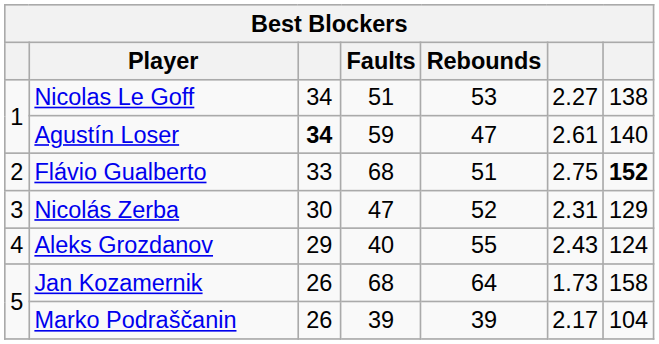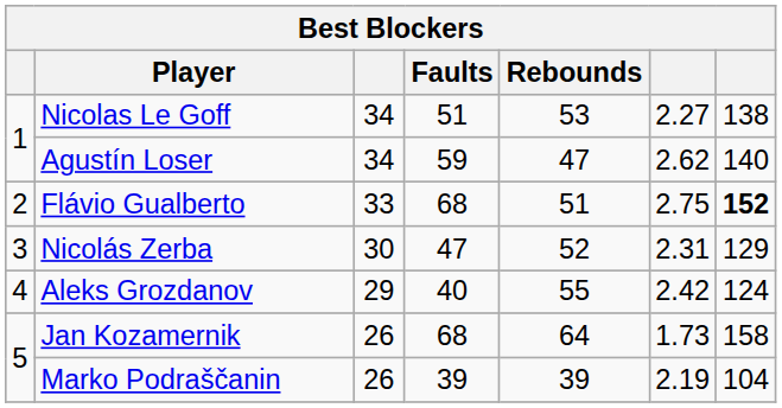 <table class="wikitable sortable" style=font-size:90%>
 <tr>
 <th colspan=7>Best Blockers</th>
 </tr>
 <tr>
 <th></th>
 <th width=158>Player</th>
 <th width=20></th>
 <th width=20>Faults</th>
 <th width=20>Rebounds</th>
 <th width=20></th>
 <th width=20></th>
 </tr>
 <tr>
 <td rowspan="2">1</td>
 <td> <a href='#'>Nicolas Le Goff</a></td>
 <td align=center>34</td>
 <td align=center>51</td>
 <td align=center>53</td>
 <td align=center>2.27</td>
 <td align=center>138</td>
 </tr>
 <tr>
 <td> <a href='#'>Agustín Loser</a></td>
-<td align=center><strong>34</strong></td>
+<td align=center>34</td>
 <td align=center>59</td>
 <td align=center>47</td>
-<td align=center>2.61</td>
+<td align=center>2.62</td>
 <td align=center>140</td>
 </tr>
 <tr>
 <td>2</td>
 <td> <a href='#'>Flávio Gualberto</a></td>
 <td align=center>33</td>
 <td align=center>68</td>
 <td align=center>51</td>
 <td align=center>2.75</td>
 <td align=center><strong>152</strong></td>
 </tr>
 <tr>
 <td>3</td>
 <td> <a href='#'>Nicolás Zerba</a></td>
 <td align=center>30</td>
 <td align=center>47</td>
 <td align=center>52</td>
 <td align=center>2.31</td>
 <td align=center>129</td>
 </tr>
 <tr>
 <td>4</td>
 <td> <a href='#'>Aleks Grozdanov</a></td>
 <td align=center>29</td>
 <td align=center>40</td>
 <td align=center>55</td>
-<td align=center>2.43</td>
+<td align=center>2.42</td>
 <td align=center>124</td>
 </tr>
 <tr>
 <td rowspan="2">5</td>
 <td> <a href='#'>Jan Kozamernik</a></td>
 <td align=center>26</td>
 <td align=center>68</td>
 <td align=center>64</td>
 <td align=center>1.73</td>
 <td align=center>158</td>
 </tr>
 <tr>
 <td> <a href='#'>Marko Podraščanin</a></td>
 <td align=center>26</td>
 <td align=center>39</td>
 <td align=center>39</td>
-<td align=center>2.17</td>
+<td align=center>2.19</td>
 <td align=center>104</td>
 </tr>
 </table>
